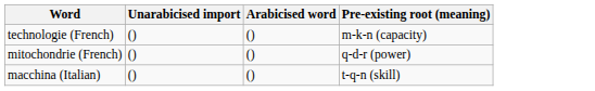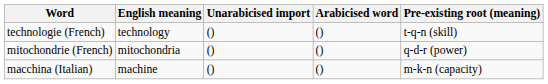 <table class="wikitable">
 <tr>
 <th>Word</th>
+<th>English meaning</th>
 <th>Unarabicised import</th>
 <th>Arabicised word</th>
 <th>Pre-existing root (meaning)</th>
 </tr>
 <tr>
 <td>technologie (French)</td>
+<td>technology</td>
 <td> ()</td>
 <td> ()</td>
-<td>m-k-n (capacity)</td>
+<td>t-q-n (skill)</td>
 </tr>
 <tr>
 <td>mitochondrie (French)</td>
+<td>mitochondria</td>
 <td> ()</td>
 <td> ()</td>
 <td>q-d-r (power)</td>
 </tr>
 <tr>
 <td>macchina (Italian)</td>
+<td>machine</td>
 <td> ()</td>
 <td> ()</td>
-<td>t-q-n (skill)</td>
+<td>m-k-n (capacity)</td>
 </tr>
 </table>
